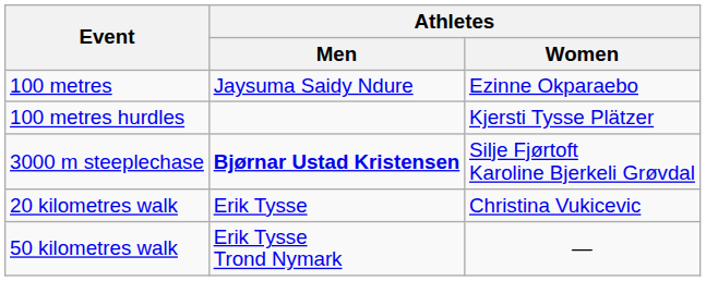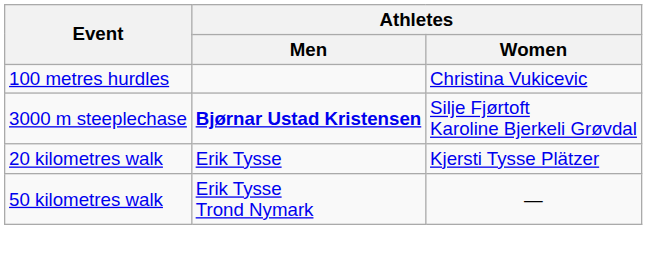 <table class=wikitable style="font-size:90%">
 <tr>
 <th rowspan=2>Event</th>
 <th colspan=2>Athletes</th>
 </tr>
 <tr>
 <th>Men</th>
 <th>Women</th>
 </tr>
 <tr>
-<td><a href='#'>100 metres</a></td>
-<td><a href='#'>Jaysuma Saidy Ndure</a></td>
-<td><a href='#'>Ezinne Okparaebo</a></td>
-</tr>
-<tr>
 <td><a href='#'>100 metres hurdles</a></td>
 <td></td>
-<td><a href='#'>Kjersti Tysse Plätzer</a></td>
+<td><a href='#'>Christina Vukicevic</a></td>
 </tr>
 <tr>
 <td><a href='#'>3000 m steeplechase</a></td>
 <td><strong><a href='#'>Bjørnar Ustad Kristensen</a></strong></td>
 <td><a href='#'>Silje Fjørtoft</a> <br> <a href='#'>Karoline Bjerkeli Grøvdal</a></td>
 </tr>
 <tr>
 <td><a href='#'>20 kilometres walk</a></td>
 <td><a href='#'>Erik Tysse</a></td>
-<td><a href='#'>Christina Vukicevic</a></td>
+<td><a href='#'>Kjersti Tysse Plätzer</a></td>
 </tr>
 <tr>
 <td><a href='#'>50 kilometres walk</a></td>
 <td><a href='#'>Erik Tysse</a><br><a href='#'>Trond Nymark</a></td>
 <td align=center>—</td>
 </tr>
 </table>
